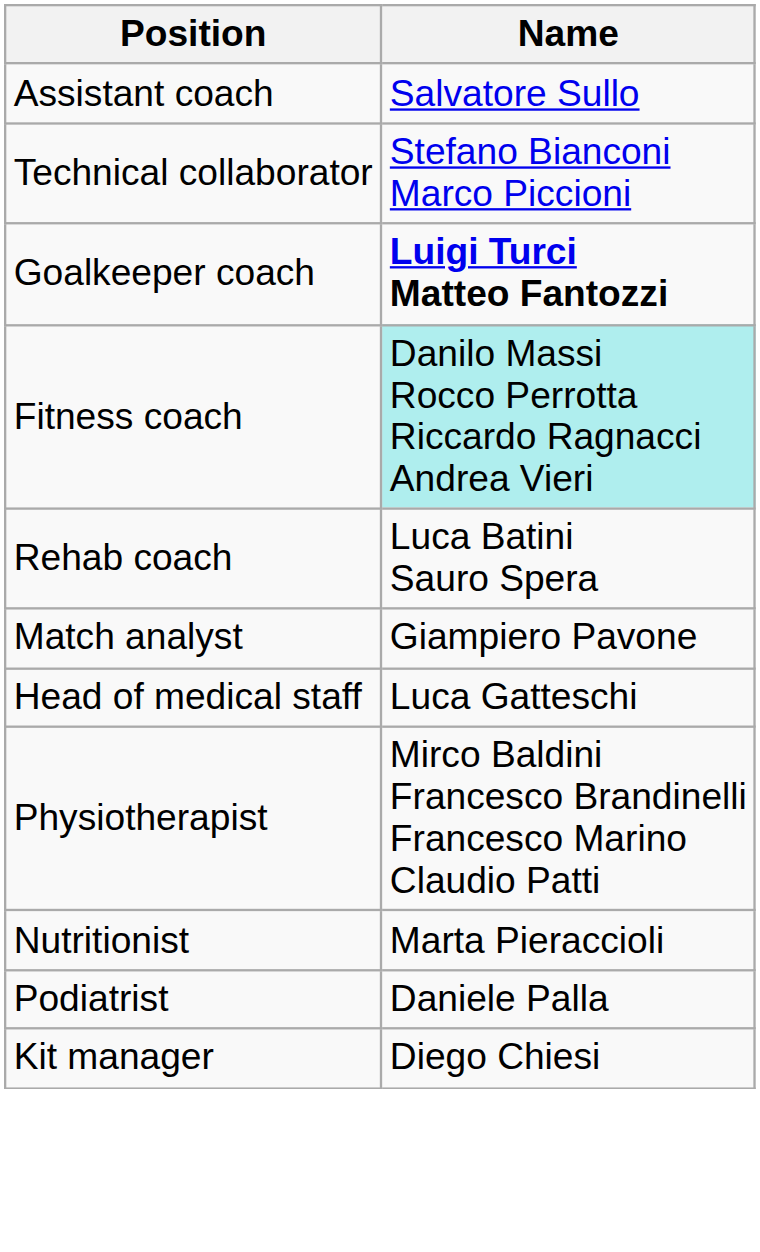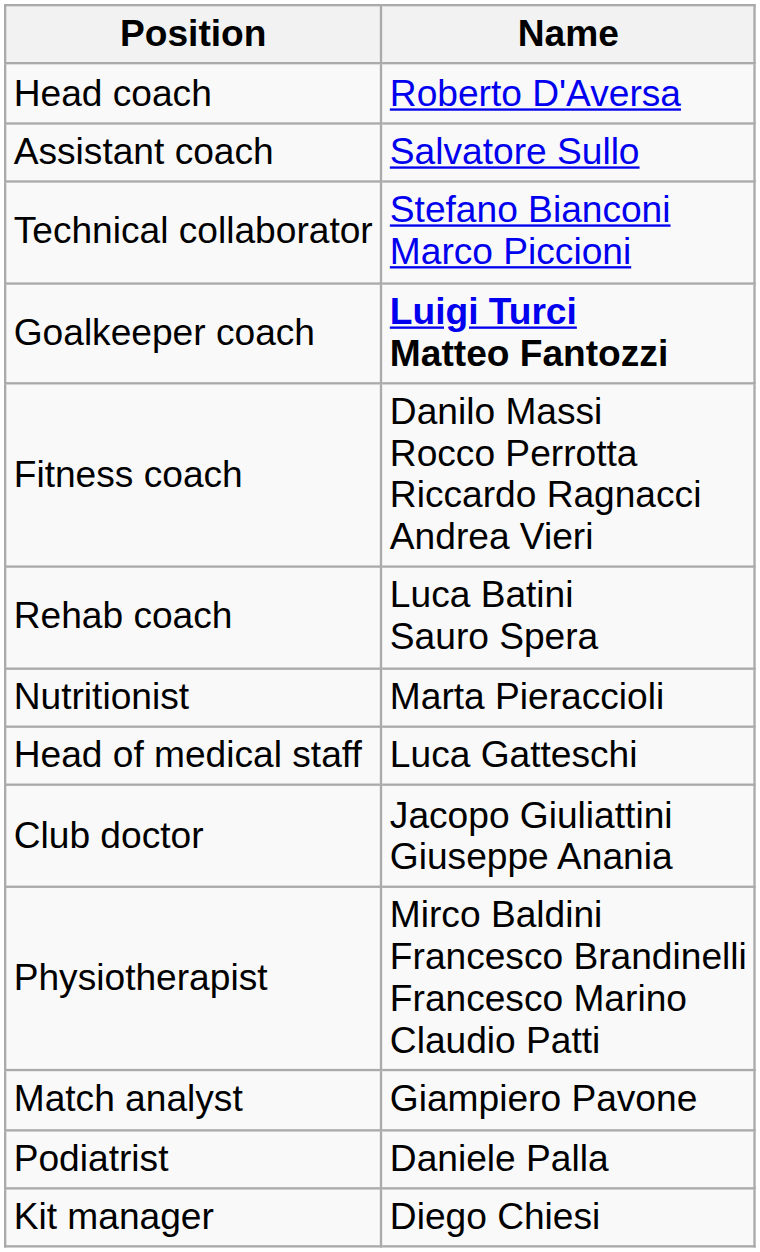 <table class="wikitable">
 <tr>
 <th>Position</th>
 <th>Name</th>
+</tr>
+<tr>
+<td>Head coach</td>
+<td> <a href='#'>Roberto D'Aversa</a></td>
 </tr>
 <tr>
 <td>Assistant coach</td>
 <td> <a href='#'>Salvatore Sullo</a></td>
 </tr>
 <tr>
 <td>Technical collaborator</td>
 <td> <a href='#'>Stefano Bianconi</a> <br>  <a href='#'>Marco Piccioni</a></td>
 </tr>
 <tr>
 <td>Goalkeeper coach</td>
 <td><strong> <a href='#'>Luigi Turci</a> <br> Matteo Fantozzi</strong></td>
 </tr>
 <tr>
 <td>Fitness coach</td>
-<td style="background: paleturquoise;"> Danilo Massi <br> Rocco Perrotta <br>  Riccardo Ragnacci <br>  Andrea Vieri</td>
+<td> Danilo Massi <br> Rocco Perrotta <br>  Riccardo Ragnacci <br>  Andrea Vieri</td>
 </tr>
 <tr>
 <td>Rehab coach</td>
 <td> Luca Batini <br> Sauro Spera</td>
 </tr>
 <tr>
-<td>Match analyst</td>
-<td> Giampiero Pavone</td>
+<td>Nutritionist</td>
+<td> Marta Pieraccioli</td>
 </tr>
 <tr>
 <td>Head of medical staff</td>
 <td> Luca Gatteschi</td>
 </tr>
 <tr>
+<td>Club doctor</td>
+<td> Jacopo Giuliattini <br>  Giuseppe Anania</td>
+</tr>
+<tr>
 <td>Physiotherapist</td>
 <td> Mirco Baldini <br> Francesco Brandinelli <br> Francesco Marino <br> Claudio Patti</td>
 </tr>
 <tr>
-<td>Nutritionist</td>
-<td> Marta Pieraccioli</td>
+<td>Match analyst</td>
+<td> Giampiero Pavone</td>
 </tr>
 <tr>
 <td>Podiatrist</td>
 <td> Daniele Palla</td>
 </tr>
 <tr>
 <td>Kit manager</td>
 <td> Diego Chiesi</td>
 </tr>
 </table>
